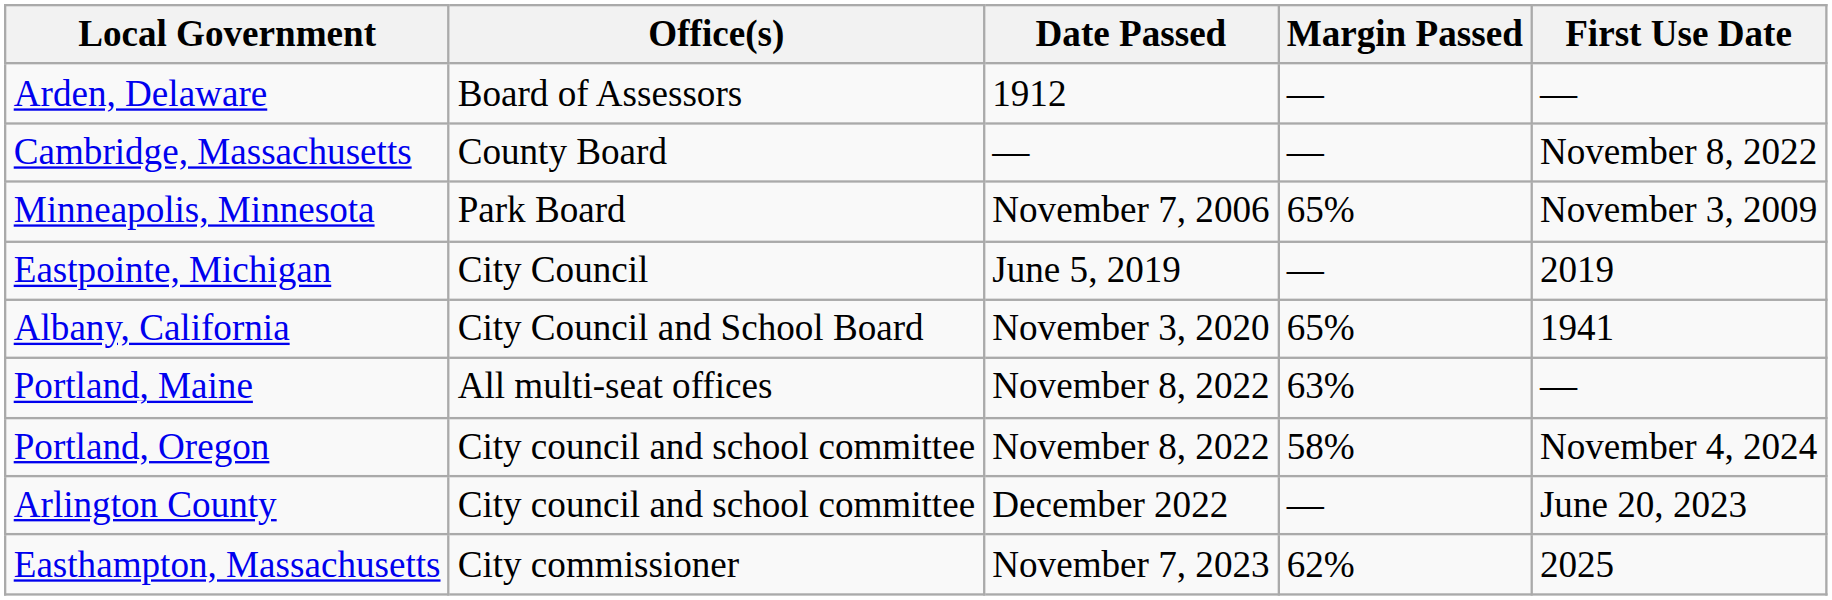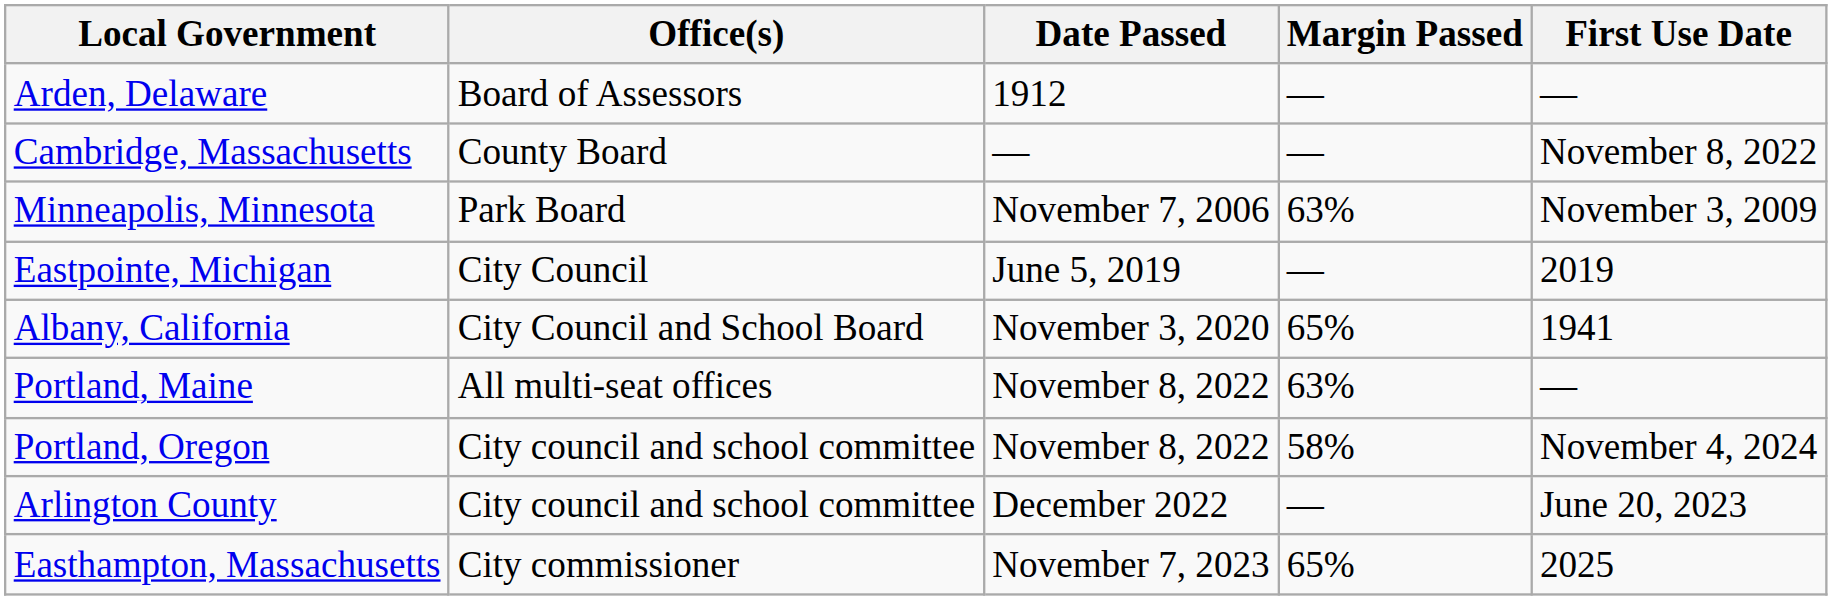 <table class="wikitable">
 <tr>
 <th>Local Government</th>
 <th>Office(s)</th>
 <th>Date Passed</th>
 <th>Margin Passed</th>
 <th>First Use Date</th>
 </tr>
 <tr>
 <td><a href='#'>Arden, Delaware</a></td>
 <td>Board of Assessors</td>
 <td>1912</td>
 <td>—</td>
 <td>—</td>
 </tr>
 <tr>
 <td><a href='#'>Cambridge, Massachusetts</a></td>
 <td>County Board</td>
 <td>—</td>
 <td>—</td>
 <td>November 8, 2022</td>
 </tr>
 <tr>
 <td><a href='#'>Minneapolis, Minnesota</a></td>
 <td>Park Board</td>
 <td>November 7, 2006</td>
-<td>65%</td>
+<td>63%</td>
 <td>November 3, 2009</td>
 </tr>
 <tr>
 <td><a href='#'>Eastpointe, Michigan</a></td>
 <td>City Council</td>
 <td>June 5, 2019</td>
 <td>—</td>
 <td>2019</td>
 </tr>
 <tr>
 <td><a href='#'>Albany, California</a></td>
 <td>City Council and School Board</td>
 <td>November 3, 2020</td>
 <td>65%</td>
 <td>1941</td>
 </tr>
 <tr>
 <td><a href='#'>Portland, Maine</a></td>
 <td>All multi-seat offices</td>
 <td>November 8, 2022</td>
 <td>63%</td>
 <td>—</td>
 </tr>
 <tr>
 <td><a href='#'>Portland, Oregon</a></td>
 <td>City council and school committee</td>
 <td>November 8, 2022</td>
 <td>58%</td>
 <td>November 4, 2024</td>
 </tr>
 <tr>
 <td><a href='#'>Arlington County</a></td>
 <td>City council and school committee</td>
 <td>December 2022</td>
 <td>—</td>
 <td>June 20, 2023</td>
 </tr>
 <tr>
 <td><a href='#'>Easthampton, Massachusetts</a></td>
 <td>City commissioner</td>
 <td>November 7, 2023</td>
-<td>62%</td>
+<td>65%</td>
 <td>2025</td>
 </tr>
 </table>
